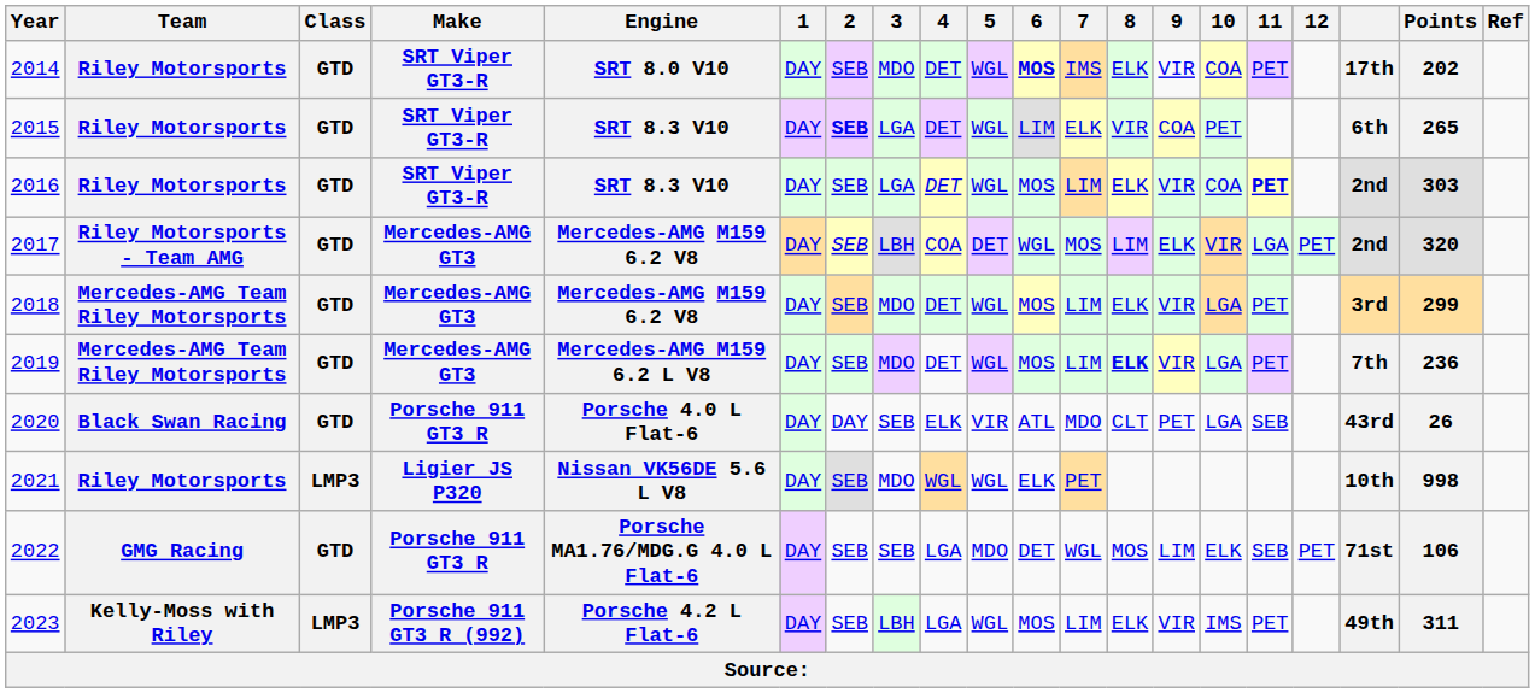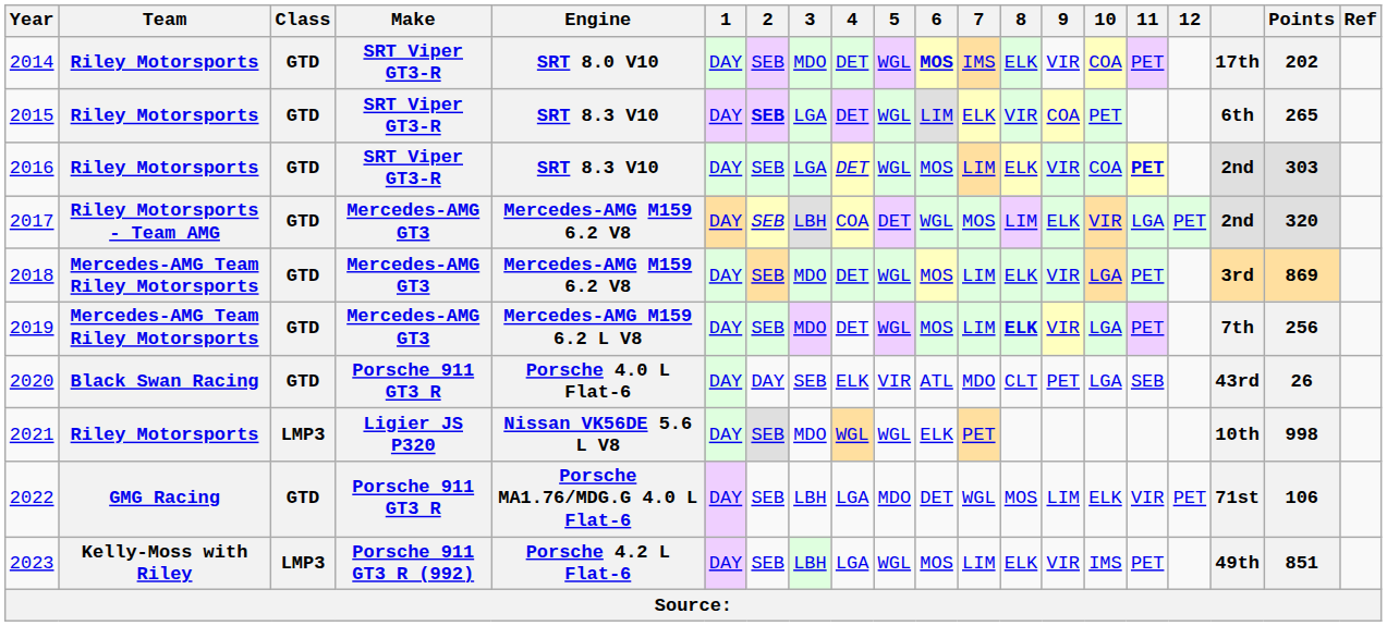 <table class="wikitable" style="text-align:center; font-size:90%">
 <tr>
 <th>Year</th>
 <th>Team</th>
 <th>Class</th>
 <th>Make</th>
 <th>Engine</th>
 <th>1</th>
 <th>2</th>
 <th>3</th>
 <th>4</th>
 <th>5</th>
 <th>6</th>
 <th>7</th>
 <th>8</th>
 <th>9</th>
 <th>10</th>
 <th>11</th>
 <th>12</th>
 <th></th>
 <th>Points</th>
 <th>Ref</th>
 </tr>
 <tr>
 <td><a href='#'>2014</a></td>
 <th><a href='#'>Riley Motorsports</a></th>
 <th>GTD</th>
 <th><a href='#'>SRT Viper GT3-R</a></th>
 <th><a href='#'>SRT</a> 8.0 V10</th>
 <td style="background:#DFFFDF;"><a href='#'>DAY</a><br></td>
 <td style="background:#EFCFFF;"><a href='#'>SEB</a><br></td>
 <td style="background:#DFFFDF;"><a href='#'>MDO</a><br></td>
 <td style="background:#DFFFDF;"><a href='#'>DET</a><br></td>
 <td style="background:#EFCFFF;"><a href='#'>WGL</a><br></td>
 <td style="background:#FFFFBF;"><strong><a href='#'>MOS</a></strong><br></td>
 <td style="background:#ffdf9f;"><a href='#'>IMS</a><br></td>
 <td style="background:#DFFFDF;"><a href='#'>ELK</a><br></td>
 <td><a href='#'>VIR</a></td>
 <td style="background:#FFFFBF;"><a href='#'>COA</a><br></td>
 <td style="background:#EFCFFF;"><a href='#'>PET</a><br></td>
 <td></td>
 <th>17th</th>
 <th>202</th>
 <td></td>
 </tr>
 <tr>
 <td><a href='#'>2015</a></td>
 <th><a href='#'>Riley Motorsports</a></th>
 <th>GTD</th>
 <th><a href='#'>SRT Viper GT3-R</a></th>
 <th><a href='#'>SRT</a> 8.3 V10</th>
 <td style="background:#EFCFFF;"><a href='#'>DAY</a><br></td>
 <td style="background:#EFCFFF;"><strong><a href='#'>SEB</a></strong><br></td>
 <td style="background:#DFFFDF;"><a href='#'>LGA</a><br></td>
 <td style="background:#EFCFFF;"><a href='#'>DET</a><br></td>
 <td style="background:#DFFFDF;"><a href='#'>WGL</a><br></td>
 <td style="background:#DFDFDF;"><a href='#'>LIM</a><br></td>
 <td style="background:#FFFFBF;"><a href='#'>ELK</a><br></td>
 <td style="background:#DFFFDF;"><a href='#'>VIR</a><br></td>
 <td style="background:#FFFFBF;"><a href='#'>COA</a><br></td>
 <td style="background:#DFFFDF;"><a href='#'>PET</a><br></td>
 <td></td>
 <td></td>
 <th>6th</th>
 <th>265</th>
 <td></td>
 </tr>
 <tr>
 <td><a href='#'>2016</a></td>
 <th><a href='#'>Riley Motorsports</a></th>
 <th>GTD</th>
 <th><a href='#'>SRT Viper GT3-R</a></th>
 <th><a href='#'>SRT</a> 8.3 V10</th>
 <td style="background:#DFFFDF;"><a href='#'>DAY</a><br></td>
 <td style="background:#DFFFDF;"><a href='#'>SEB</a><br></td>
 <td style="background:#DFFFDF;"><a href='#'>LGA</a><br></td>
 <td style="background:#FFFFBF;"><em><a href='#'>DET</a></em><br></td>
 <td style="background:#DFFFDF;"><a href='#'>WGL</a><br></td>
 <td style="background:#DFFFDF;"><a href='#'>MOS</a><br></td>
 <td style="background:#FFDF9F;"><a href='#'>LIM</a><br></td>
 <td style="background:#FFFFBF;"><a href='#'>ELK</a><br></td>
 <td style="background:#DFFFDF;"><a href='#'>VIR</a><br></td>
 <td style="background:#DFFFDF;"><a href='#'>COA</a><br></td>
 <td style="background:#FFFFBF;"><strong><a href='#'>PET</a></strong><br></td>
 <td></td>
 <th style="background:#DFDFDF;">2nd</th>
 <th style="background:#DFDFDF;">303</th>
 <td></td>
 </tr>
 <tr>
 <td><a href='#'>2017</a></td>
 <th><a href='#'>Riley Motorsports - Team AMG</a></th>
 <th>GTD</th>
 <th><a href='#'>Mercedes-AMG GT3</a></th>
 <th><a href='#'>Mercedes-AMG</a> <a href='#'>M159</a> 6.2 V8</th>
 <td style="background:#FFDF9F;"><a href='#'>DAY</a><br></td>
 <td style="background:#FFFFBF;"><em><a href='#'>SEB</a></em><br></td>
 <td style="background:#DFDFDF;"><a href='#'>LBH</a><br></td>
 <td style="background:#FFFFBF;"><a href='#'>COA</a><br></td>
 <td style="background:#EFCFFF;"><a href='#'>DET</a><br></td>
 <td style="background:#DFFFDF;"><a href='#'>WGL</a><br></td>
 <td style="background:#DFFFDF;"><a href='#'>MOS</a><br></td>
 <td style="background:#EFCFFF;"><a href='#'>LIM</a><br></td>
 <td style="background:#DFFFDF;"><a href='#'>ELK</a><br></td>
 <td style="background:#FFDF9F;"><a href='#'>VIR</a><br></td>
 <td style="background:#DFFFDF;"><a href='#'>LGA</a><br></td>
 <td style="background:#DFFFDF;"><a href='#'>PET</a><br></td>
 <th style="background:#DFDFDF;">2nd</th>
 <th style="background:#DFDFDF;">320</th>
 <td></td>
 </tr>
 <tr>
 <td><a href='#'>2018</a></td>
 <th><a href='#'>Mercedes-AMG Team Riley Motorsports</a></th>
 <th>GTD</th>
 <th><a href='#'>Mercedes-AMG GT3</a></th>
 <th><a href='#'>Mercedes-AMG</a> <a href='#'>M159</a> 6.2 V8</th>
 <td style="background:#DFFFDF;"><a href='#'>DAY</a><br></td>
 <td style="background:#FFDF9F;"><a href='#'>SEB</a><br></td>
 <td style="background:#DFFFDF;"><a href='#'>MDO</a><br></td>
 <td style="background:#DFFFDF;"><a href='#'>DET</a><br></td>
 <td style="background:#DFFFDF;"><a href='#'>WGL</a><br></td>
 <td style="background:#FFFFBF;"><a href='#'>MOS</a><br></td>
 <td style="background:#DFFFDF;"><a href='#'>LIM</a><br></td>
 <td style="background:#DFFFDF;"><a href='#'>ELK</a><br></td>
 <td style="background:#DFFFDF;"><a href='#'>VIR</a><br></td>
 <td style="background:#FFDF9F;"><a href='#'>LGA</a><br></td>
 <td style="background:#DFFFDF;"><a href='#'>PET</a><br></td>
 <td></td>
 <th style="background:#FFDF9F;">3rd</th>
-<th style="background:#FFDF9F;">299</th>
+<th style="background:#FFDF9F;">869</th>
 <td></td>
 </tr>
 <tr>
 <td><a href='#'>2019</a></td>
 <th><a href='#'>Mercedes-AMG Team Riley Motorsports</a></th>
 <th>GTD</th>
 <th><a href='#'>Mercedes-AMG GT3</a></th>
 <th><a href='#'>Mercedes-AMG M159</a> 6.2 L V8</th>
 <td style="background:#DFFFDF;"><a href='#'>DAY</a><br></td>
 <td style="background:#DFFFDF;"><a href='#'>SEB</a><br></td>
 <td style="background:#EFCFFF;"><a href='#'>MDO</a><br></td>
 <td><a href='#'>DET</a></td>
 <td style="background:#EFCFFF;"><a href='#'>WGL</a><br></td>
 <td style="background:#DFFFDF;"><a href='#'>MOS</a><br></td>
 <td style="background:#DFFFDF;"><a href='#'>LIM</a><br></td>
 <td style="background:#DFFFDF;"><strong><a href='#'>ELK</a></strong><br></td>
 <td style="background:#FFFFBF;"><a href='#'>VIR</a><br></td>
 <td style="background:#DFFFDF;"><a href='#'>LGA</a><br></td>
 <td style="background:#EFCFFF;"><a href='#'>PET</a><br></td>
 <td></td>
 <th>7th</th>
-<th>236</th>
+<th>256</th>
 <td></td>
 </tr>
 <tr>
 <td><a href='#'>2020</a></td>
 <th><a href='#'>Black Swan Racing</a></th>
 <th>GTD</th>
 <th><a href='#'>Porsche 911 GT3 R</a></th>
 <th><a href='#'>Porsche</a> 4.0 L Flat-6</th>
 <td style="background:#DFFFDF;"><a href='#'>DAY</a><br></td>
 <td><a href='#'>DAY</a></td>
 <td><a href='#'>SEB</a></td>
 <td><a href='#'>ELK</a></td>
 <td><a href='#'>VIR</a></td>
 <td><a href='#'>ATL</a></td>
 <td><a href='#'>MDO</a></td>
 <td><a href='#'>CLT</a></td>
 <td><a href='#'>PET</a></td>
 <td><a href='#'>LGA</a></td>
 <td><a href='#'>SEB</a></td>
 <td></td>
 <th>43rd</th>
 <th>26</th>
 <td></td>
 </tr>
 <tr>
 <td><a href='#'>2021</a></td>
 <th><a href='#'>Riley Motorsports</a></th>
 <th>LMP3</th>
 <th><a href='#'>Ligier JS P320</a></th>
 <th><a href='#'>Nissan VK56DE</a> 5.6 L V8</th>
 <td style="background:#DFFFDF;"><a href='#'>DAY</a><br></td>
 <td style="background:#DFDFDF;"><a href='#'>SEB</a><br></td>
 <td><a href='#'>MDO</a></td>
 <td style="background:#FFDF9F;"><a href='#'>WGL</a><br></td>
 <td><a href='#'>WGL</a></td>
 <td><a href='#'>ELK</a></td>
 <td style="background:#FFDF9F;"><a href='#'>PET</a><br></td>
 <td></td>
 <td></td>
 <td></td>
 <td></td>
 <td></td>
 <th>10th</th>
 <th>998</th>
 <td></td>
 </tr>
 <tr>
 <td><a href='#'>2022</a></td>
 <th><a href='#'>GMG Racing</a></th>
 <th>GTD</th>
 <th><a href='#'>Porsche 911 GT3 R</a></th>
 <th><a href='#'>Porsche</a> MA1.76/MDG.G 4.0 L <a href='#'>Flat-6</a></th>
 <td style="background:#EFCFFF;"><a href='#'>DAY</a><br></td>
 <td><a href='#'>SEB</a></td>
-<td><a href='#'>SEB</a></td>
+<td><a href='#'>LBH</a></td>
 <td><a href='#'>LGA</a></td>
 <td><a href='#'>MDO</a></td>
 <td><a href='#'>DET</a></td>
 <td><a href='#'>WGL</a></td>
 <td><a href='#'>MOS</a></td>
 <td><a href='#'>LIM</a></td>
 <td><a href='#'>ELK</a><br></td>
-<td><a href='#'>SEB</a></td>
+<td><a href='#'>VIR</a></td>
 <td><a href='#'>PET</a></td>
 <th>71st</th>
 <th>106</th>
 <td></td>
 </tr>
 <tr>
 <td><a href='#'>2023</a></td>
 <th>Kelly-Moss with <a href='#'>Riley</a></th>
 <th>LMP3</th>
 <th><a href='#'>Porsche 911 GT3 R (992)</a></th>
 <th><a href='#'>Porsche</a> 4.2 L <a href='#'>Flat-6</a></th>
 <td style="background:#EFCFFF;"><a href='#'>DAY</a><br></td>
 <td><a href='#'>SEB</a></td>
 <td style="background:#DFFFDF;"><a href='#'>LBH</a><br></td>
 <td><a href='#'>LGA</a></td>
 <td><a href='#'>WGL</a></td>
 <td><a href='#'>MOS</a></td>
 <td><a href='#'>LIM</a></td>
 <td><a href='#'>ELK</a></td>
 <td><a href='#'>VIR</a></td>
 <td><a href='#'>IMS</a></td>
 <td><a href='#'>PET</a></td>
 <td></td>
 <th>49th</th>
-<th>311</th>
+<th>851</th>
 <td></td>
 </tr>
 <tr>
 <th colspan="20">Source:</th>
 </tr>
 </table>
